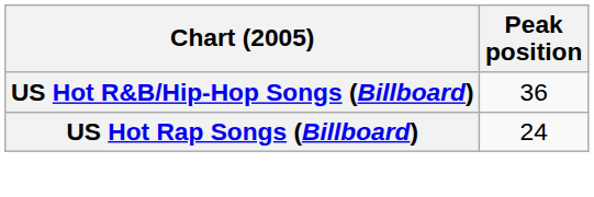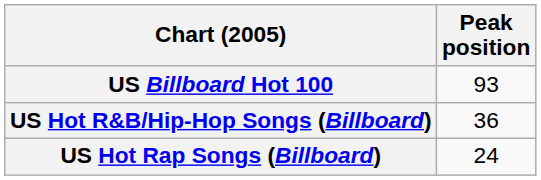 <table class="wikitable sortable plainrowheaders" style="text-align:center">
 <tr>
 <th>Chart (2005)</th>
 <th>Peak<br>position</th>
+</tr>
+<tr>
+<th scope="row">US <a href='#'><em>Billboard</em> Hot 100</a></th>
+<td>93</td>
 </tr>
 <tr>
 <th scope="row">US <a href='#'>Hot R&B/Hip-Hop Songs</a> (<em><a href='#'>Billboard</a></em>)</th>
 <td>36</td>
 </tr>
 <tr>
 <th scope="row">US <a href='#'>Hot Rap Songs</a> (<em><a href='#'>Billboard</a></em>)</th>
 <td>24</td>
 </tr>
 </table>
